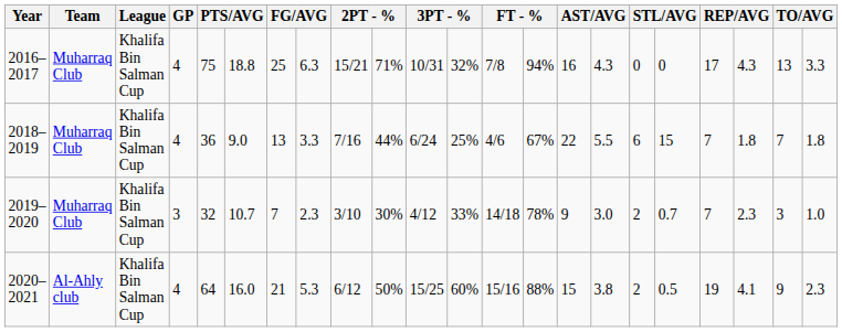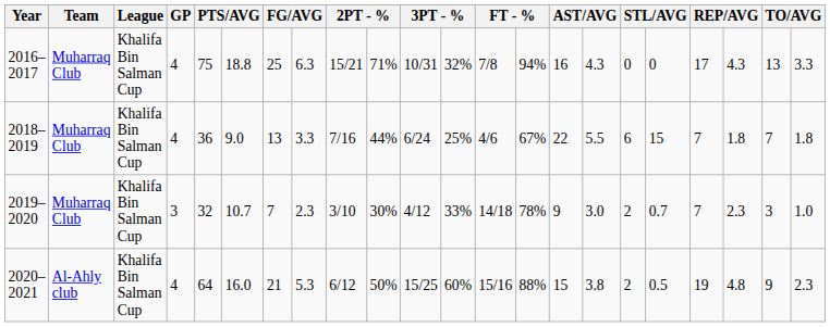 <table class="wikitable">
 <tr>
 <th>Year</th>
 <th>Team</th>
 <th>League</th>
 <th>GP</th>
 <th colspan="2">PTS/AVG</th>
 <th colspan="2">FG/AVG</th>
 <th colspan="2">2PT - %</th>
 <th colspan="2">3PT - %</th>
 <th colspan="2">FT - %</th>
 <th colspan="2">AST/AVG</th>
 <th colspan="2">STL/AVG</th>
 <th colspan="2">REP/AVG</th>
 <th colspan="2">TO/AVG</th>
 </tr>
 <tr>
 <td>2016–2017</td>
 <td><a href='#'>Muharraq Club</a></td>
 <td>Khalifa Bin Salman Cup</td>
 <td>4</td>
 <td>75</td>
 <td>18.8</td>
 <td>25</td>
 <td>6.3</td>
 <td>15/21</td>
 <td>71%</td>
 <td>10/31</td>
 <td>32%</td>
 <td>7/8</td>
 <td>94%</td>
 <td>16</td>
 <td>4.3</td>
 <td>0</td>
 <td>0</td>
 <td>17</td>
 <td>4.3</td>
 <td>13</td>
 <td>3.3</td>
 </tr>
 <tr>
 <td>2018–2019</td>
 <td><a href='#'>Muharraq Club</a></td>
 <td>Khalifa Bin Salman Cup</td>
 <td>4</td>
 <td>36</td>
 <td>9.0</td>
 <td>13</td>
 <td>3.3</td>
 <td>7/16</td>
 <td>44%</td>
 <td>6/24</td>
 <td>25%</td>
 <td>4/6</td>
 <td>67%</td>
 <td>22</td>
 <td>5.5</td>
 <td>6</td>
 <td>15</td>
 <td>7</td>
 <td>1.8</td>
 <td>7</td>
 <td>1.8</td>
 </tr>
 <tr>
 <td>2019–2020</td>
 <td><a href='#'>Muharraq Club</a></td>
 <td>Khalifa Bin Salman Cup</td>
 <td>3</td>
 <td>32</td>
 <td>10.7</td>
 <td>7</td>
 <td>2.3</td>
 <td>3/10</td>
 <td>30%</td>
 <td>4/12</td>
 <td>33%</td>
 <td>14/18</td>
 <td>78%</td>
 <td>9</td>
 <td>3.0</td>
 <td>2</td>
 <td>0.7</td>
 <td>7</td>
 <td>2.3</td>
 <td>3</td>
 <td>1.0</td>
 </tr>
 <tr>
 <td>2020–2021</td>
 <td><a href='#'>Al-Ahly club</a></td>
 <td>Khalifa Bin Salman Cup</td>
 <td>4</td>
 <td>64</td>
 <td>16.0</td>
 <td>21</td>
 <td>5.3</td>
 <td>6/12</td>
 <td>50%</td>
 <td>15/25</td>
 <td>60%</td>
 <td>15/16</td>
 <td>88%</td>
 <td>15</td>
 <td>3.8</td>
 <td>2</td>
 <td>0.5</td>
 <td>19</td>
-<td>4.1</td>
+<td>4.8</td>
 <td>9</td>
 <td>2.3</td>
 </tr>
 </table>
